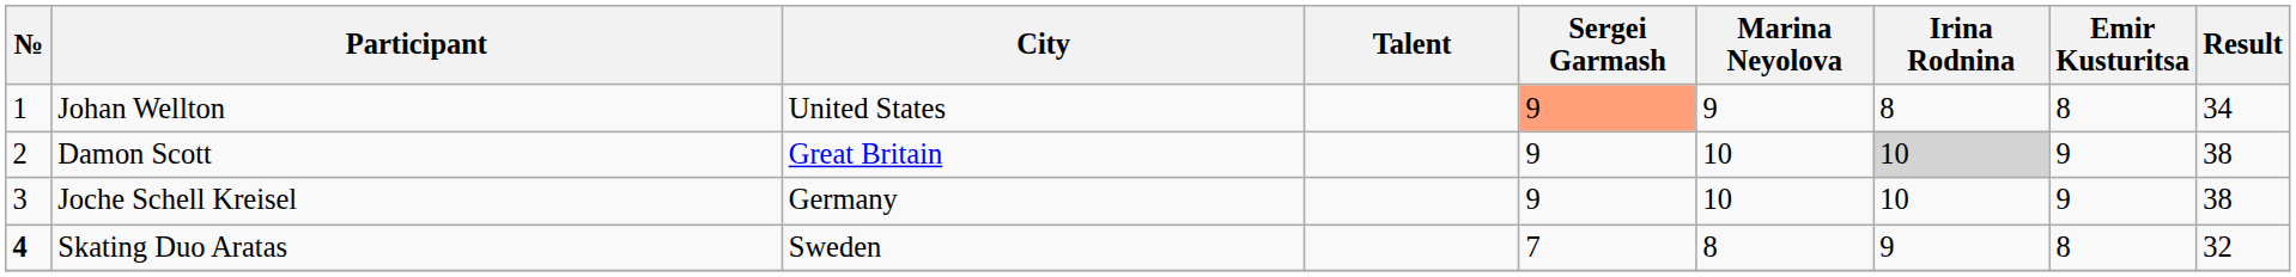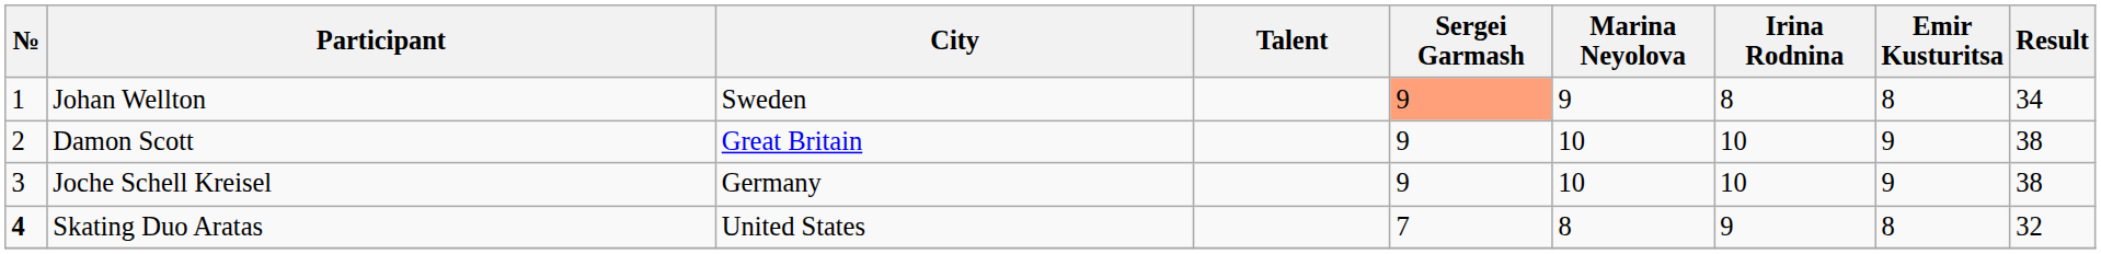 <table class="wikitable">
 <tr>
 <th width="2%">№</th>
 <th width="35%">Participant</th>
 <th width="25%">City</th>
 <th width="10%">Talent</th>
 <th width="8%">Sergei Garmash</th>
 <th width="8%">Marina Neyolova</th>
 <th width="8%">Irina Rodnina</th>
 <th width="8%">Emir Kusturitsa</th>
 <th width="8%">Result</th>
 </tr>
 <tr>
 <td>1</td>
 <td>Johan Wellton</td>
-<td>United States</td>
+<td>Sweden</td>
 <td></td>
 <td style="background: lightsalmon;">9</td>
 <td>9</td>
 <td>8</td>
 <td>8</td>
 <td>34</td>
 </tr>
 <tr>
 <td>2</td>
 <td>Damon Scott</td>
 <td><a href='#'>Great Britain</a></td>
 <td></td>
 <td>9</td>
 <td>10</td>
-<td style="background: lightgrey;">10</td>
+<td>10</td>
 <td>9</td>
 <td>38</td>
 </tr>
 <tr>
 <td>3</td>
 <td>Joche Schell Kreisel</td>
 <td>Germany</td>
 <td></td>
 <td>9</td>
 <td>10</td>
 <td>10</td>
 <td>9</td>
 <td>38</td>
 </tr>
 <tr>
 <td><strong>4</strong></td>
 <td>Skating Duo Aratas</td>
-<td>Sweden</td>
+<td>United States</td>
 <td></td>
 <td>7</td>
 <td>8</td>
 <td>9</td>
 <td>8</td>
 <td>32</td>
 </tr>
 <tr>
 </tr>
 </table>
